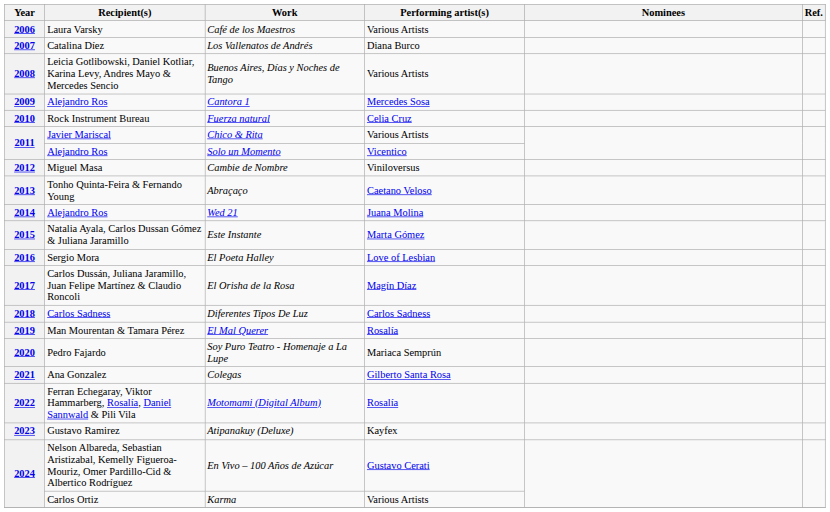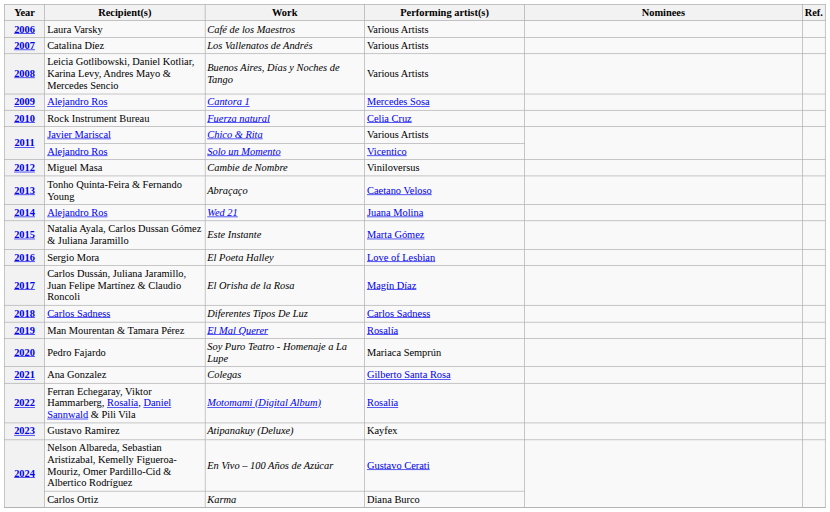 <table class="wikitable" style="width:100%">
 <tr bgcolor="#CCCCCC" align="center">
 <th width="5%">Year</th>
 <th width="20%">Recipient(s)</th>
 <th width="20%">Work</th>
 <th width="20%">Performing artist(s)</th>
 <th width="45%">Nominees</th>
 <th width="1%">Ref.</th>
 </tr>
 <tr>
 <th><a href='#'>2006</a></th>
 <td>Laura Varsky</td>
 <td><em>Café de los Maestros</em></td>
 <td>Various Artists</td>
 <td></td>
 <td></td>
 </tr>
 <tr>
 <th><a href='#'>2007</a></th>
 <td>Catalina Díez</td>
 <td><em>Los Vallenatos de Andrés</em></td>
-<td>Diana Burco</td>
+<td>Various Artists</td>
 <td></td>
 <td></td>
 </tr>
 <tr>
 <th><a href='#'>2008</a></th>
 <td>Leicia Gotlibowski, Daniel Kotliar, Karina Levy, Andres Mayo & Mercedes Sencio</td>
 <td><em>Buenos Aires, Días y Noches de Tango</em></td>
 <td>Various Artists</td>
 <td></td>
 <td></td>
 </tr>
 <tr>
 <th><a href='#'>2009</a></th>
 <td><a href='#'>Alejandro Ros</a></td>
 <td><em><a href='#'>Cantora 1</a></em></td>
 <td><a href='#'>Mercedes Sosa</a></td>
 <td></td>
 <td></td>
 </tr>
 <tr>
 <th><a href='#'>2010</a></th>
 <td>Rock Instrument Bureau</td>
 <td><em><a href='#'>Fuerza natural</a></em></td>
 <td><a href='#'>Celia Cruz</a></td>
 <td></td>
 <td></td>
 </tr>
 <tr>
 <th rowspan="2"><a href='#'>2011</a></th>
 <td><a href='#'>Javier Mariscal</a></td>
 <td><em><a href='#'>Chico & Rita</a></em></td>
 <td>Various Artists</td>
 <td rowspan="2"></td>
 <td rowspan="2"></td>
 </tr>
 <tr>
 <td><a href='#'>Alejandro Ros</a></td>
 <td><em><a href='#'>Solo un Momento</a></em></td>
 <td><a href='#'>Vicentico</a></td>
 </tr>
 <tr>
 <th><a href='#'>2012</a></th>
 <td>Miguel Masa</td>
 <td><em>Cambie de Nombre</em></td>
 <td>Viniloversus</td>
 <td></td>
 </tr>
 <tr>
 <th><a href='#'>2013</a></th>
 <td>Tonho Quinta-Feira & Fernando Young</td>
 <td><em>Abraçaço</em></td>
 <td><a href='#'>Caetano Veloso</a></td>
 <td></td>
 <td></td>
 </tr>
 <tr>
 <th><a href='#'>2014</a></th>
 <td><a href='#'>Alejandro Ros</a></td>
 <td><em><a href='#'>Wed 21</a></em></td>
 <td><a href='#'>Juana Molina</a></td>
 <td></td>
 <td></td>
 </tr>
 <tr>
 <th><a href='#'>2015</a></th>
 <td>Natalia Ayala, Carlos Dussan Gómez & Juliana Jaramillo</td>
 <td><em>Este Instante</em></td>
 <td><a href='#'>Marta Gómez</a></td>
 <td></td>
 <td></td>
 </tr>
 <tr>
 <th><a href='#'>2016</a></th>
 <td>Sergio Mora</td>
 <td><em>El Poeta Halley</em></td>
 <td><a href='#'>Love of Lesbian</a></td>
 <td></td>
 <td></td>
 </tr>
 <tr>
 <th><a href='#'>2017</a></th>
 <td>Carlos Dussán, Juliana Jaramillo, Juan Felipe Martínez & Claudio Roncoli</td>
 <td><em>El Orisha de la Rosa</em></td>
 <td><a href='#'>Magín Díaz</a></td>
 <td></td>
 <td></td>
 </tr>
 <tr>
 <th><a href='#'>2018</a></th>
 <td><a href='#'>Carlos Sadness</a></td>
 <td><em>Diferentes Tipos De Luz</em></td>
 <td><a href='#'>Carlos Sadness</a></td>
 <td></td>
 <td></td>
 </tr>
 <tr>
 <th><a href='#'>2019</a></th>
 <td>Man Mourentan & Tamara Pérez</td>
 <td><em><a href='#'>El Mal Querer</a></em></td>
 <td><a href='#'>Rosalía</a></td>
 <td></td>
 <td></td>
 </tr>
 <tr>
 <th><a href='#'>2020</a></th>
 <td>Pedro Fajardo</td>
 <td><em>Soy Puro Teatro - Homenaje a La Lupe</em></td>
 <td>Mariaca Semprún</td>
 <td></td>
 <td></td>
 </tr>
 <tr>
 <th style="text-align:center;"><a href='#'>2021</a></th>
 <td>Ana Gonzalez</td>
 <td><em>Colegas</em></td>
 <td><a href='#'>Gilberto Santa Rosa</a></td>
 <td></td>
 <td></td>
 </tr>
 <tr>
 <th style="text-align:center;" scope="row"><a href='#'><strong>2022</strong></a></th>
 <td>Ferran Echegaray, Viktor Hammarberg, <a href='#'>Rosalía</a>, <a href='#'>Daniel Sannwald</a> & Pili Vila</td>
 <td><em><a href='#'>Motomami (Digital Album)</a></em></td>
 <td><a href='#'>Rosalía</a></td>
 <td></td>
 <td style="text-align:center;"></td>
 </tr>
 <tr>
 <th style="text-align:center;" scope="row"><a href='#'><strong>2023</strong></a></th>
 <td>Gustavo Ramirez</td>
 <td><em>Atipanakuy (Deluxe)</em></td>
 <td>Kayfex</td>
 <td></td>
 <td style="text-align:center;"></td>
 </tr>
 <tr>
 <th style="text-align:center;" scope="row" rowspan="2"><a href='#'><strong>2024</strong></a></th>
 <td>Nelson Albareda, Sebastian Aristizabal, Kemelly Figueroa-Mouriz, Omer Pardillo-Cid & Albertico Rodríguez</td>
 <td><em>En Vivo – 100 Años de Azúcar</em></td>
 <td><a href='#'>Gustavo Cerati</a></td>
 <td rowspan="2"></td>
 <td align="center" rowspan="2"></td>
 </tr>
 <tr>
 <td>Carlos Ortiz</td>
 <td><em>Karma</em></td>
-<td>Various Artists</td>
+<td>Diana Burco</td>
 </tr>
 <tr>
 </tr>
 </table>
